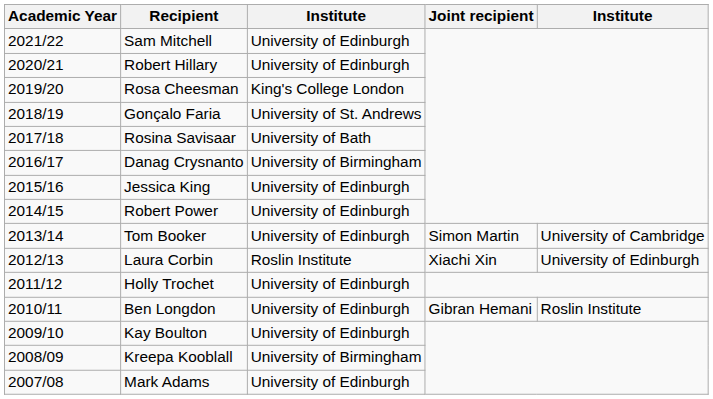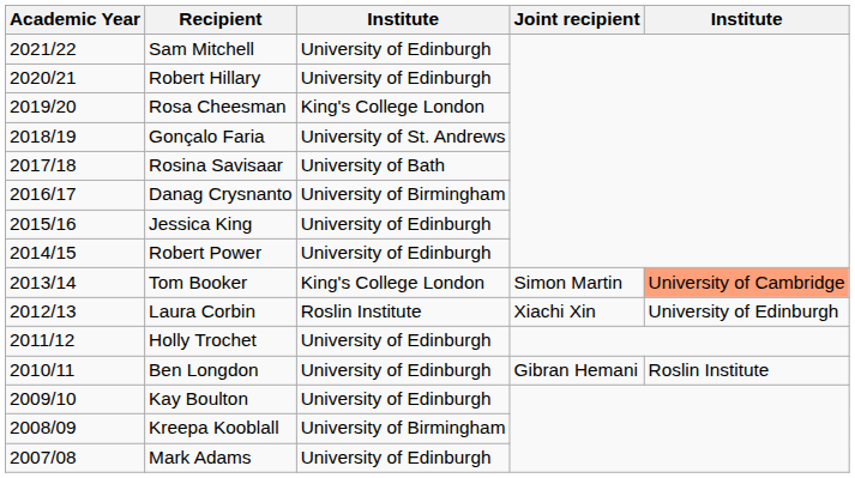 <table class="wikitable sortable">
 <tr>
 <th>Academic Year</th>
 <th>Recipient</th>
 <th>Institute</th>
 <th>Joint recipient</th>
 <th>Institute</th>
 </tr>
 <tr>
 <td>2021/22</td>
 <td>Sam Mitchell</td>
 <td>University of Edinburgh</td>
 </tr>
 <tr>
 <td>2020/21</td>
 <td>Robert Hillary</td>
 <td>University of Edinburgh</td>
 </tr>
 <tr>
 <td>2019/20</td>
 <td>Rosa Cheesman</td>
 <td>King's College London</td>
 </tr>
 <tr>
 <td>2018/19</td>
 <td>Gonçalo Faria</td>
 <td>University of St. Andrews</td>
 </tr>
 <tr>
 <td>2017/18</td>
 <td>Rosina Savisaar</td>
 <td>University of Bath</td>
 </tr>
 <tr>
 <td>2016/17</td>
 <td>Danag Crysnanto</td>
 <td>University of Birmingham</td>
 </tr>
 <tr>
 <td>2015/16</td>
 <td>Jessica King</td>
 <td>University of Edinburgh</td>
 </tr>
 <tr>
 <td>2014/15</td>
 <td>Robert Power</td>
 <td>University of Edinburgh</td>
 </tr>
 <tr>
 <td>2013/14</td>
 <td>Tom Booker</td>
-<td>University of Edinburgh</td>
+<td>King's College London</td>
 <td>Simon Martin</td>
-<td>University of Cambridge</td>
+<td style="background: lightsalmon;">University of Cambridge</td>
 </tr>
 <tr>
 <td>2012/13</td>
 <td>Laura Corbin</td>
 <td>Roslin Institute</td>
 <td>Xiachi Xin</td>
 <td>University of Edinburgh</td>
 </tr>
 <tr>
 <td>2011/12</td>
 <td>Holly Trochet</td>
 <td>University of Edinburgh</td>
 </tr>
 <tr>
 <td>2010/11</td>
 <td>Ben Longdon</td>
 <td>University of Edinburgh</td>
 <td>Gibran Hemani</td>
 <td>Roslin Institute</td>
 </tr>
 <tr>
 <td>2009/10</td>
 <td>Kay Boulton</td>
 <td>University of Edinburgh</td>
 </tr>
 <tr>
 <td>2008/09</td>
 <td>Kreepa Kooblall</td>
 <td>University of Birmingham</td>
 </tr>
 <tr>
 <td>2007/08</td>
 <td>Mark Adams</td>
 <td>University of Edinburgh</td>
 </tr>
 </table>
